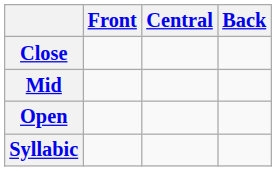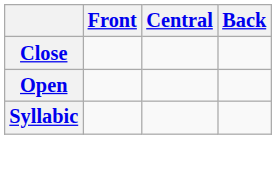 <table class="wikitable" style="text-align:center;">
 <tr>
 <th></th>
 <th><a href='#'>Front</a></th>
 <th><a href='#'>Central</a></th>
 <th><a href='#'>Back</a></th>
 </tr>
 <tr>
 <th><a href='#'>Close</a></th>
 <td> </td>
 <td></td>
-<td></td>
-</tr>
-<tr>
-<th><a href='#'>Mid</a></th>
-<td></td>
-<td> </td>
 <td></td>
 </tr>
 <tr>
 <th><a href='#'>Open</a></th>
 <td></td>
 <td></td>
 <td></td>
 </tr>
 <tr>
 <th><a href='#'>Syllabic</a></th>
 <td></td>
 <td></td>
 <td></td>
 </tr>
 </table>
